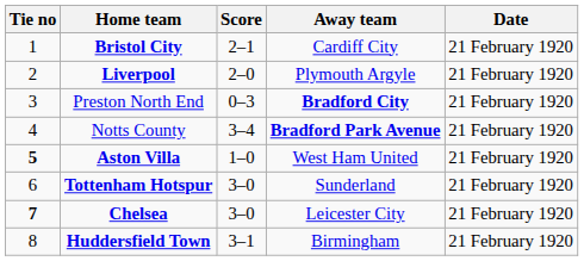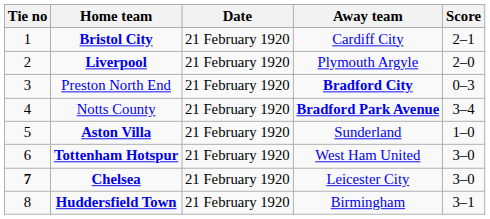 <table class="wikitable" style="text-align: center">
 <tr>
 <th>Tie no</th>
 <th>Home team</th>
+<th>Date</th>
+<th>Away team</th>
 <th>Score</th>
-<th>Away team</th>
-<th>Date</th>
 </tr>
 <tr>
 <td>1</td>
 <td><strong><a href='#'>Bristol City</a></strong></td>
+<td>21 February 1920</td>
+<td><a href='#'>Cardiff City</a></td>
 <td>2–1</td>
-<td><a href='#'>Cardiff City</a></td>
-<td>21 February 1920</td>
 </tr>
 <tr>
 <td>2</td>
 <td><strong><a href='#'>Liverpool</a></strong></td>
+<td>21 February 1920</td>
+<td><a href='#'>Plymouth Argyle</a></td>
 <td>2–0</td>
-<td><a href='#'>Plymouth Argyle</a></td>
-<td>21 February 1920</td>
 </tr>
 <tr>
 <td>3</td>
 <td><a href='#'>Preston North End</a></td>
+<td>21 February 1920</td>
+<td><strong><a href='#'>Bradford City</a></strong></td>
 <td>0–3</td>
-<td><strong><a href='#'>Bradford City</a></strong></td>
-<td>21 February 1920</td>
 </tr>
 <tr>
 <td>4</td>
 <td><a href='#'>Notts County</a></td>
+<td>21 February 1920</td>
+<td><strong><a href='#'>Bradford Park Avenue</a></strong></td>
 <td>3–4</td>
-<td><strong><a href='#'>Bradford Park Avenue</a></strong></td>
-<td>21 February 1920</td>
 </tr>
 <tr>
-<td><strong>5</strong></td>
+<td>5</td>
 <td><strong><a href='#'>Aston Villa</a></strong></td>
+<td>21 February 1920</td>
+<td><a href='#'>Sunderland</a></td>
 <td>1–0</td>
-<td><a href='#'>West Ham United</a></td>
-<td>21 February 1920</td>
 </tr>
 <tr>
 <td>6</td>
 <td><strong><a href='#'>Tottenham Hotspur</a></strong></td>
+<td>21 February 1920</td>
+<td><a href='#'>West Ham United</a></td>
 <td>3–0</td>
-<td><a href='#'>Sunderland</a></td>
-<td>21 February 1920</td>
 </tr>
 <tr>
 <td><strong>7</strong></td>
 <td><strong><a href='#'>Chelsea</a></strong></td>
+<td>21 February 1920</td>
+<td><a href='#'>Leicester City</a></td>
 <td>3–0</td>
-<td><a href='#'>Leicester City</a></td>
-<td>21 February 1920</td>
 </tr>
 <tr>
 <td>8</td>
 <td><strong><a href='#'>Huddersfield Town</a></strong></td>
+<td>21 February 1920</td>
+<td><a href='#'>Birmingham</a></td>
 <td>3–1</td>
-<td><a href='#'>Birmingham</a></td>
-<td>21 February 1920</td>
 </tr>
 </table>
